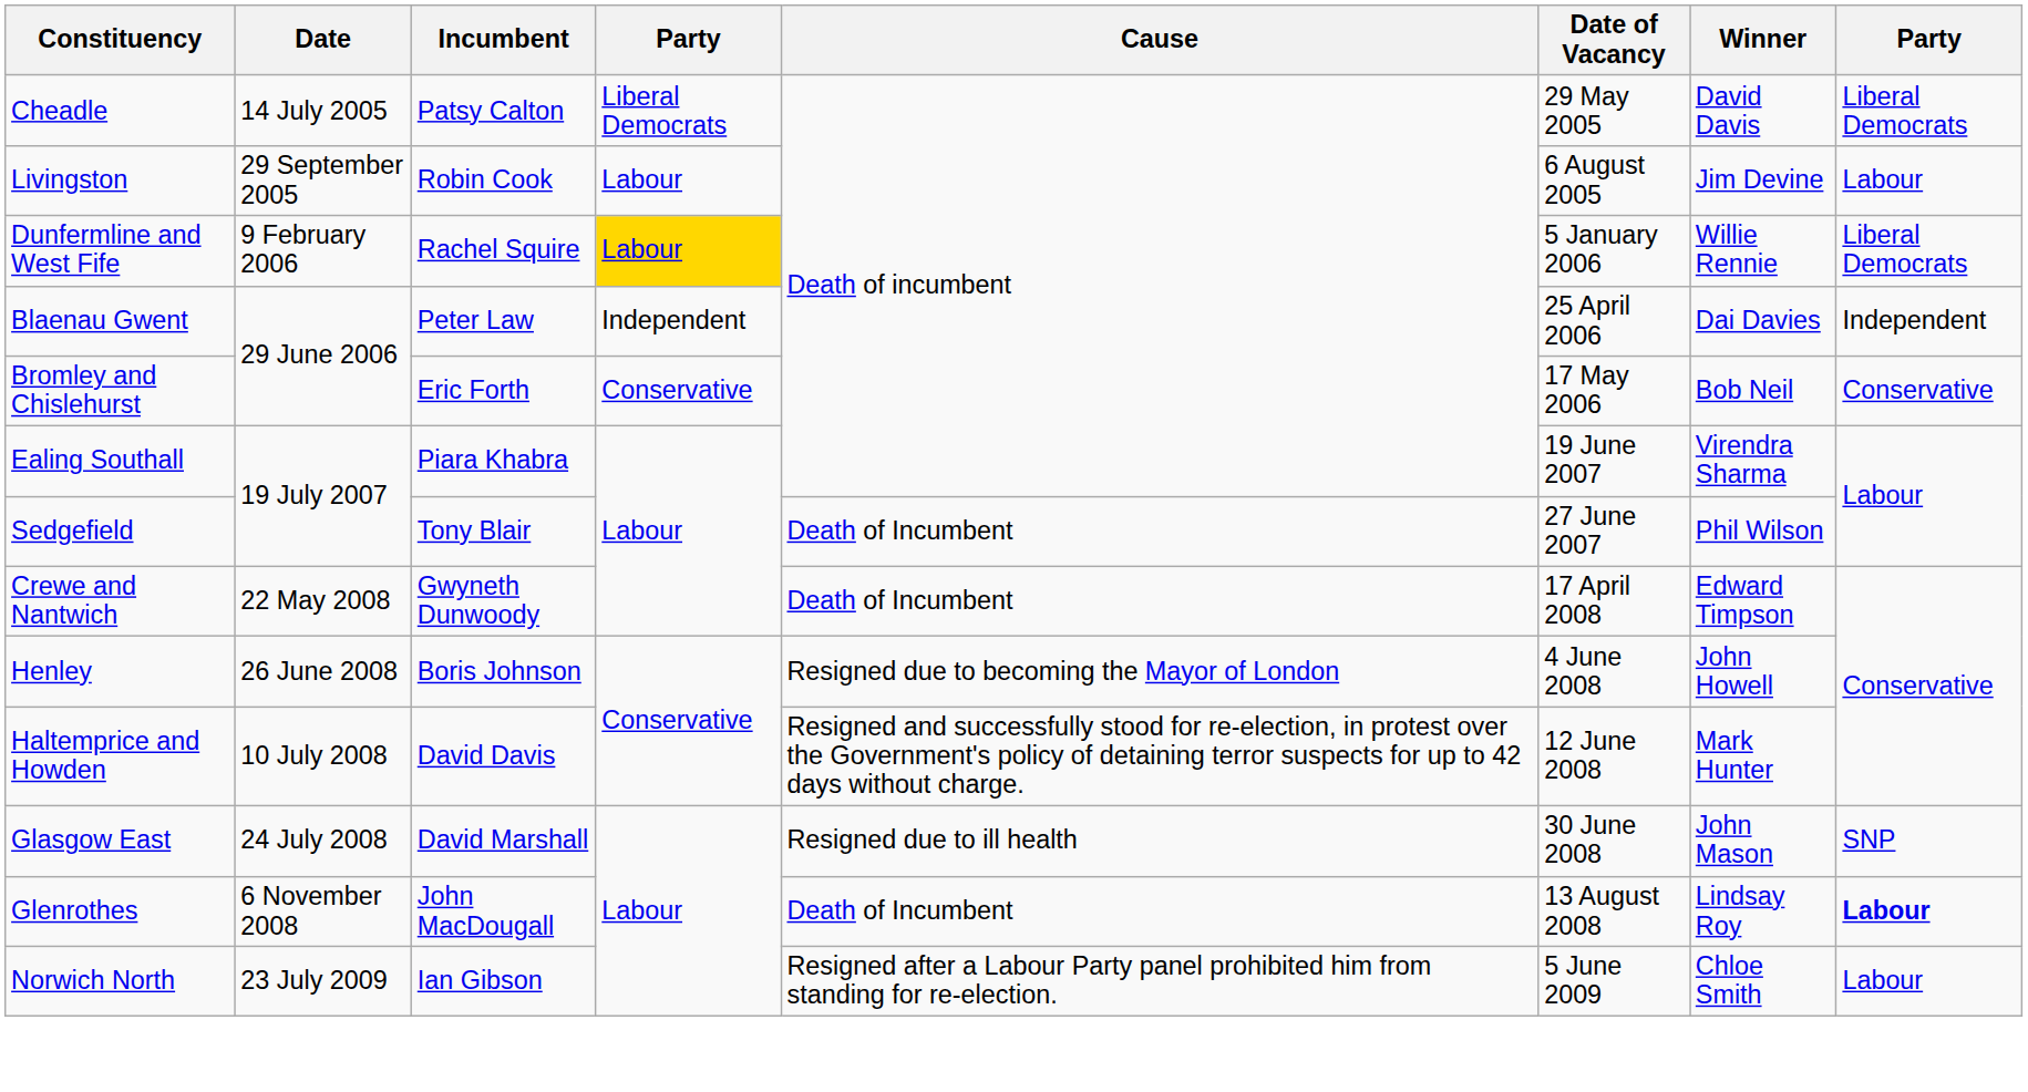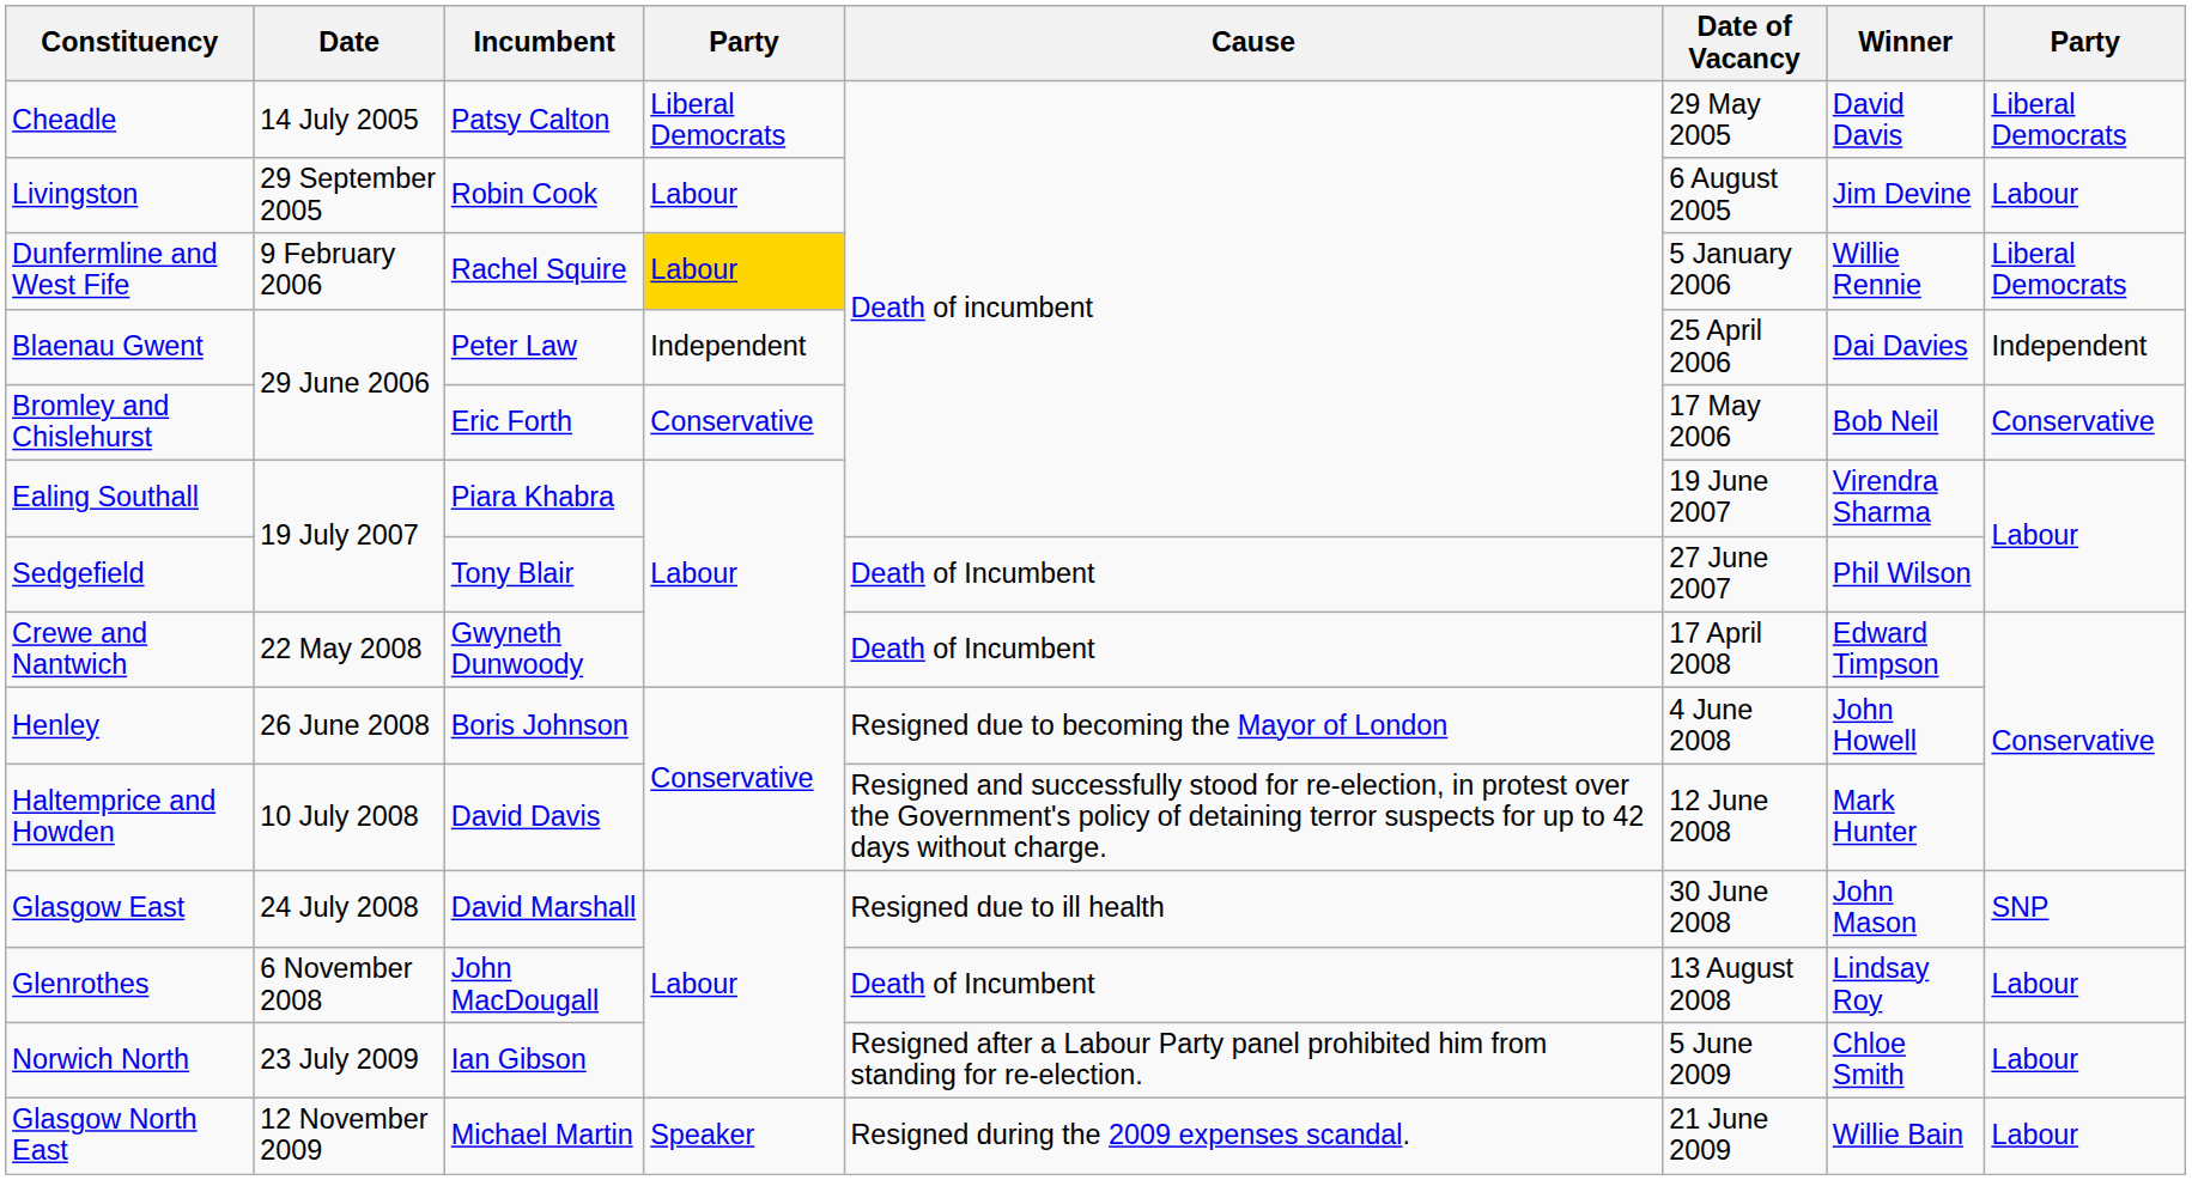 <table class="wikitable">
 <tr>
 <th>Constituency</th>
 <th>Date</th>
 <th>Incumbent</th>
 <th>Party</th>
 <th>Cause</th>
 <th>Date of Vacancy</th>
 <th>Winner</th>
 <th>Party</th>
 </tr>
 <tr>
 <td><a href='#'>Cheadle</a></td>
 <td>14 July 2005</td>
 <td><a href='#'>Patsy Calton</a></td>
 <td><a href='#'>Liberal Democrats</a></td>
 <td rowspan="6"><a href='#'>Death</a> of incumbent</td>
 <td>29 May 2005</td>
 <td><a href='#'>David Davis</a></td>
 <td><a href='#'>Liberal Democrats</a></td>
 </tr>
 <tr>
 <td><a href='#'>Livingston</a></td>
 <td>29 September 2005</td>
 <td><a href='#'>Robin Cook</a></td>
 <td><a href='#'>Labour</a></td>
 <td>6 August 2005</td>
 <td><a href='#'>Jim Devine</a></td>
 <td><a href='#'>Labour</a></td>
 </tr>
 <tr>
 <td><a href='#'>Dunfermline and West Fife</a></td>
 <td>9 February 2006</td>
 <td><a href='#'>Rachel Squire</a></td>
 <td style="background: gold;"><a href='#'>Labour</a></td>
 <td>5 January 2006</td>
 <td><a href='#'>Willie Rennie</a></td>
 <td><a href='#'>Liberal Democrats</a></td>
 </tr>
 <tr>
 <td><a href='#'>Blaenau Gwent</a></td>
 <td rowspan="2">29 June 2006</td>
 <td><a href='#'>Peter Law</a></td>
 <td>Independent</td>
 <td>25 April 2006</td>
 <td><a href='#'>Dai Davies</a></td>
 <td>Independent</td>
 </tr>
 <tr>
 <td><a href='#'>Bromley and Chislehurst</a></td>
 <td><a href='#'>Eric Forth</a></td>
 <td><a href='#'>Conservative</a></td>
 <td>17 May 2006</td>
 <td><a href='#'>Bob Neil</a></td>
 <td><a href='#'>Conservative</a></td>
 </tr>
 <tr>
 <td><a href='#'>Ealing Southall</a></td>
 <td rowspan="2">19 July 2007</td>
 <td><a href='#'>Piara Khabra</a></td>
 <td rowspan="3"><a href='#'>Labour</a></td>
 <td>19 June 2007</td>
 <td><a href='#'>Virendra Sharma</a></td>
 <td rowspan="2"><a href='#'>Labour</a></td>
 </tr>
 <tr>
 <td><a href='#'>Sedgefield</a></td>
 <td><a href='#'>Tony Blair</a></td>
 <td><a href='#'>Death</a> of Incumbent</td>
 <td>27 June 2007</td>
 <td><a href='#'>Phil Wilson</a></td>
 </tr>
 <tr>
 <td><a href='#'>Crewe and Nantwich</a></td>
 <td>22 May 2008</td>
 <td><a href='#'>Gwyneth Dunwoody</a></td>
 <td><a href='#'>Death</a> of Incumbent</td>
 <td>17 April 2008</td>
 <td><a href='#'>Edward Timpson</a></td>
 <td rowspan="3"><a href='#'>Conservative</a></td>
 </tr>
 <tr>
 <td><a href='#'>Henley</a></td>
 <td>26 June 2008</td>
 <td><a href='#'>Boris Johnson</a></td>
 <td rowspan="2"><a href='#'>Conservative</a></td>
 <td>Resigned due to becoming the <a href='#'>Mayor of London</a></td>
 <td>4 June 2008</td>
 <td><a href='#'>John Howell</a></td>
 </tr>
 <tr>
 <td><a href='#'>Haltemprice and Howden</a></td>
 <td>10 July 2008</td>
 <td><a href='#'>David Davis</a></td>
 <td>Resigned and successfully stood for re-election, in protest over the Government's policy of detaining terror suspects for up to 42 days without charge.</td>
 <td>12 June 2008</td>
 <td><a href='#'>Mark Hunter</a></td>
 </tr>
 <tr>
 <td><a href='#'>Glasgow East</a></td>
 <td>24 July 2008</td>
 <td><a href='#'>David Marshall</a></td>
 <td rowspan="3"><a href='#'>Labour</a></td>
 <td>Resigned due to ill health</td>
 <td>30 June 2008</td>
 <td><a href='#'>John Mason</a></td>
 <td><a href='#'>SNP</a></td>
 </tr>
 <tr>
 <td><a href='#'>Glenrothes</a></td>
 <td>6 November 2008</td>
 <td><a href='#'>John MacDougall</a></td>
 <td><a href='#'>Death</a> of Incumbent</td>
 <td>13 August 2008</td>
 <td><a href='#'>Lindsay Roy</a></td>
-<td><strong><a href='#'>Labour</a></strong></td>
+<td><a href='#'>Labour</a></td>
 </tr>
 <tr>
 <td><a href='#'>Norwich North</a></td>
 <td>23 July 2009</td>
 <td><a href='#'>Ian Gibson</a></td>
 <td>Resigned after a Labour Party panel prohibited him from standing for re-election.</td>
 <td>5 June 2009</td>
 <td><a href='#'>Chloe Smith</a></td>
 <td><a href='#'>Labour</a></td>
 </tr>
+<tr>
+<td><a href='#'>Glasgow North East</a></td>
+<td>12 November 2009</td>
+<td><a href='#'>Michael Martin</a></td>
+<td><a href='#'>Speaker</a></td>
+<td>Resigned during the <a href='#'>2009 expenses scandal</a>.</td>
+<td>21 June 2009</td>
+<td><a href='#'>Willie Bain</a></td>
+<td><a href='#'>Labour</a></td>
+</tr>
 </table>
